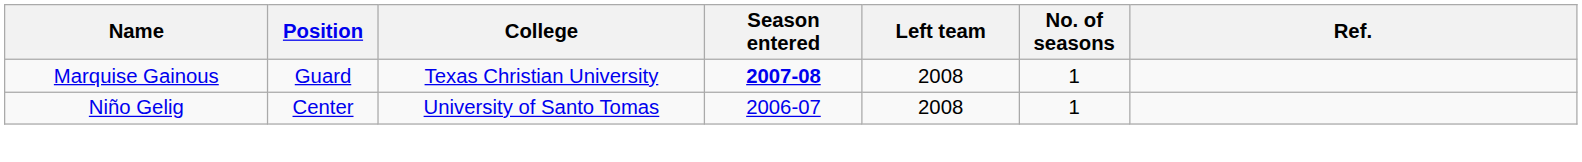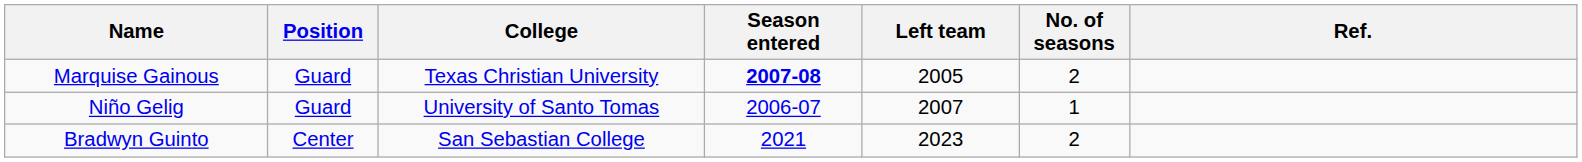 <table class="wikitable sortable" style="text-align:center" width="98%">
 <tr>
 <th style="width:200px;">Name</th>
 <th style="width:7%;"><a href='#'>Position</a></th>
 <th style="width:250px;">College</th>
 <th style="width:10%;">Season entered</th>
 <th style="width:10%;">Left team</th>
 <th style="width:7%;">No. of seasons</th>
 <th class=unsortable>Ref.</th>
 </tr>
 <tr>
 <td><a href='#'>Marquise Gainous</a></td>
 <td><a href='#'>Guard</a></td>
 <td><a href='#'>Texas Christian University</a></td>
 <td><strong><a href='#'>2007-08</a></strong></td>
-<td>2008</td>
+<td>2005</td>
+<td>2</td>
+<td></td>
+</tr>
+<tr>
+<td><a href='#'>Niño Gelig</a></td>
+<td><a href='#'>Guard</a></td>
+<td><a href='#'>University of Santo Tomas</a></td>
+<td><a href='#'>2006-07</a></td>
+<td>2007</td>
 <td>1</td>
 <td></td>
 </tr>
 <tr>
-<td><a href='#'>Niño Gelig</a></td>
+<td><a href='#'>Bradwyn Guinto</a></td>
 <td><a href='#'>Center</a></td>
-<td><a href='#'>University of Santo Tomas</a></td>
-<td><a href='#'>2006-07</a></td>
-<td>2008</td>
-<td>1</td>
+<td><a href='#'>San Sebastian College</a></td>
+<td><a href='#'>2021</a></td>
+<td>2023</td>
+<td>2</td>
 <td></td>
 </tr>
 </table>
